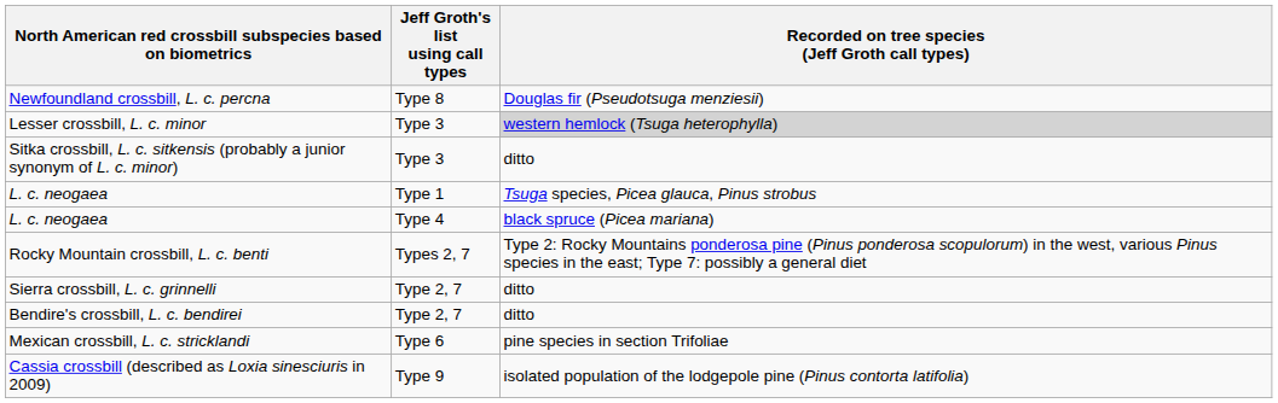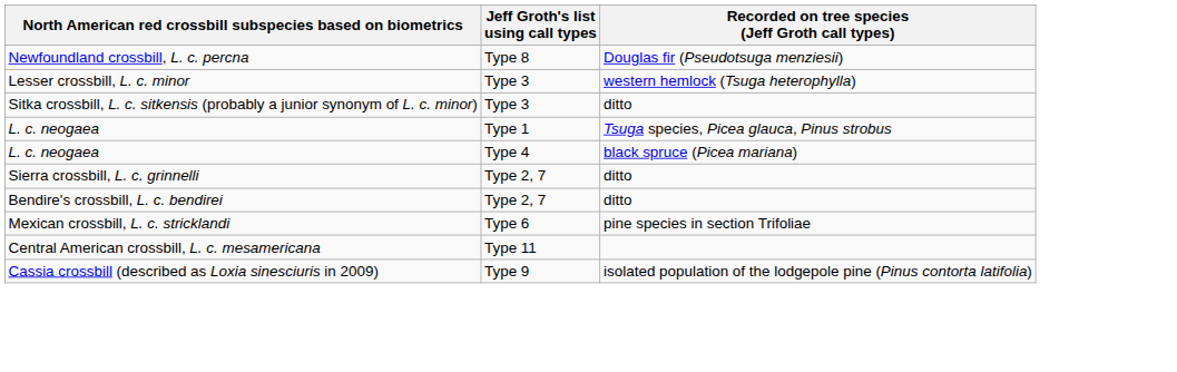 <table class=wikitable>
 <tr>
 <th>North American red crossbill subspecies based on biometrics</th>
 <th>Jeff Groth's list<br>using call types</th>
 <th>Recorded on tree species<br>(Jeff Groth call types)</th>
 </tr>
 <tr>
 <td><a href='#'>Newfoundland crossbill</a>, <em>L. c. percna</em></td>
 <td>Type 8</td>
 <td><a href='#'>Douglas fir</a> (<em>Pseudotsuga menziesii</em>)</td>
 </tr>
 <tr>
 <td>Lesser crossbill, <em>L. c. minor</em></td>
 <td>Type 3</td>
-<td style="background: lightgrey;"><a href='#'>western hemlock</a> (<em>Tsuga heterophylla</em>)</td>
+<td><a href='#'>western hemlock</a> (<em>Tsuga heterophylla</em>)</td>
 </tr>
 <tr>
 <td>Sitka crossbill, <em>L. c. sitkensis</em> (probably a junior synonym of <em>L. c. minor</em>)</td>
 <td>Type 3</td>
 <td>ditto</td>
 </tr>
 <tr>
 <td><em>L. c. neogaea</em></td>
 <td>Type 1</td>
 <td><em><a href='#'>Tsuga</a></em> species, <em>Picea glauca</em>, <em>Pinus strobus</em></td>
 </tr>
 <tr>
 <td><em>L. c. neogaea</em></td>
 <td>Type 4</td>
 <td><a href='#'>black spruce</a> (<em>Picea mariana</em>)</td>
 </tr>
 <tr>
-<td>Rocky Mountain crossbill, <em>L. c. benti</em></td>
-<td>Types 2, 7</td>
-<td>Type 2: Rocky Mountains <a href='#'>ponderosa pine</a> (<em>Pinus ponderosa scopulorum</em>) in the west, various <em>Pinus</em> species in the east; Type 7: possibly a general diet</td>
-</tr>
-<tr>
 <td>Sierra crossbill, <em>L. c. grinnelli</em></td>
 <td>Type 2, 7</td>
 <td>ditto</td>
 </tr>
 <tr>
 <td>Bendire's crossbill, <em>L. c. bendirei</em></td>
 <td>Type 2, 7</td>
 <td>ditto</td>
 </tr>
 <tr>
 <td>Mexican crossbill, <em>L. c. stricklandi</em></td>
 <td>Type 6</td>
 <td>pine species in section Trifoliae</td>
 </tr>
 <tr>
+<td>Central American crossbill, <em>L. c. mesamericana</em></td>
+<td>Type 11</td>
+<td></td>
+</tr>
+<tr>
 <td><a href='#'>Cassia crossbill</a> (described as <em>Loxia sinesciuris</em> in 2009)</td>
 <td>Type 9</td>
 <td>isolated population of the lodgepole pine (<em>Pinus contorta latifolia</em>)</td>
 </tr>
 </table>
